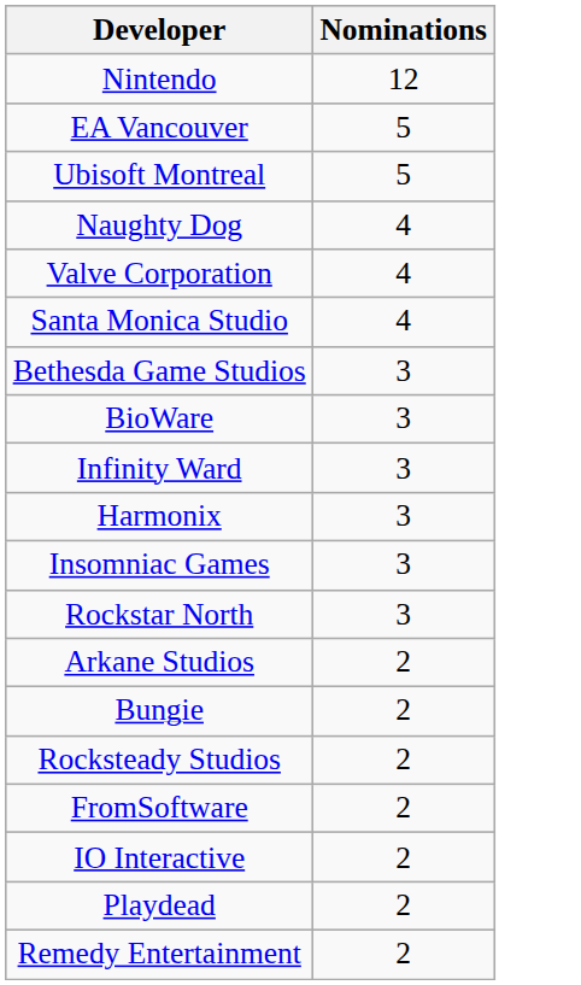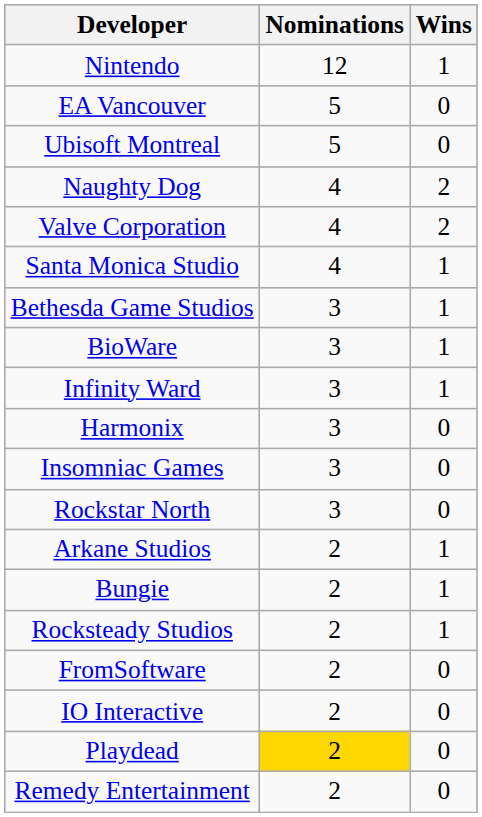 <table class="wikitable sortable plainrowheaders" style="text-align:center">
 <tr>
 <th scope="col">Developer</th>
 <th scope="col">Nominations</th>
+<th scope="col">Wins</th>
 </tr>
 <tr>
 <td><a href='#'>Nintendo</a></td>
 <td>12</td>
+<td>1</td>
 </tr>
 <tr>
 <td><a href='#'>EA Vancouver</a></td>
 <td>5</td>
+<td>0</td>
 </tr>
 <tr>
 <td><a href='#'>Ubisoft Montreal</a></td>
 <td>5</td>
+<td>0</td>
 </tr>
 <tr>
 <td><a href='#'>Naughty Dog</a></td>
 <td>4</td>
+<td>2</td>
 </tr>
 <tr>
 <td><a href='#'>Valve Corporation</a></td>
 <td>4</td>
+<td>2</td>
 </tr>
 <tr>
 <td><a href='#'>Santa Monica Studio</a></td>
 <td>4</td>
+<td>1</td>
 </tr>
 <tr>
 <td><a href='#'>Bethesda Game Studios</a></td>
 <td>3</td>
+<td>1</td>
 </tr>
 <tr>
 <td><a href='#'>BioWare</a></td>
 <td>3</td>
+<td>1</td>
 </tr>
 <tr>
 <td><a href='#'>Infinity Ward</a></td>
 <td>3</td>
+<td>1</td>
 </tr>
 <tr>
 <td><a href='#'>Harmonix</a></td>
 <td>3</td>
+<td>0</td>
 </tr>
 <tr>
 <td><a href='#'>Insomniac Games</a></td>
 <td>3</td>
+<td>0</td>
 </tr>
 <tr>
 <td><a href='#'>Rockstar North</a></td>
 <td>3</td>
+<td>0</td>
 </tr>
 <tr>
 <td><a href='#'>Arkane Studios</a></td>
 <td>2</td>
+<td>1</td>
 </tr>
 <tr>
 <td><a href='#'>Bungie</a></td>
 <td>2</td>
+<td>1</td>
 </tr>
 <tr>
 <td><a href='#'>Rocksteady Studios</a></td>
 <td>2</td>
+<td>1</td>
 </tr>
 <tr>
 <td><a href='#'>FromSoftware</a></td>
 <td>2</td>
+<td>0</td>
 </tr>
 <tr>
 <td><a href='#'>IO Interactive</a></td>
 <td>2</td>
+<td>0</td>
 </tr>
 <tr>
 <td><a href='#'>Playdead</a></td>
-<td>2</td>
+<td style="background: gold;">2</td>
+<td>0</td>
 </tr>
 <tr>
 <td><a href='#'>Remedy Entertainment</a></td>
 <td>2</td>
+<td>0</td>
 </tr>
 </table>
